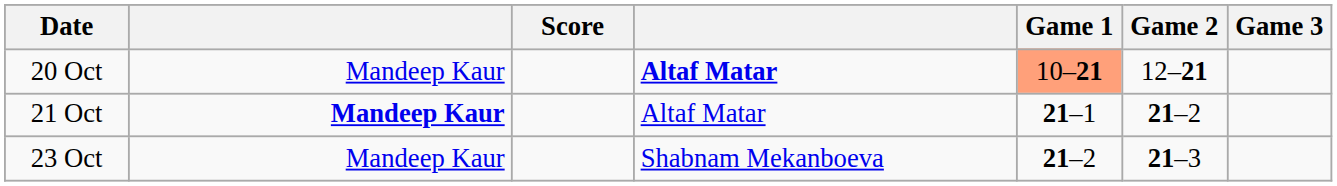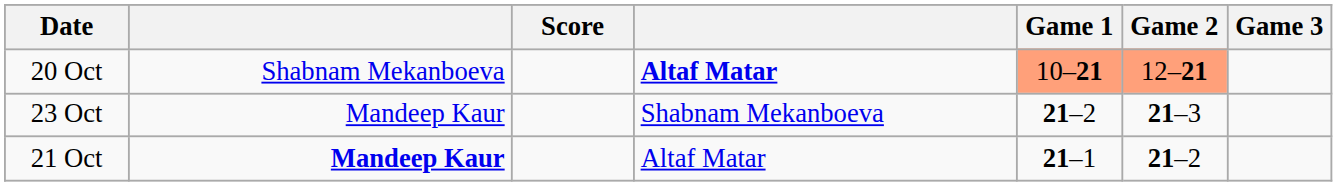 <table class="wikitable" style="text-align:center; font-size:90% ">
 <tr>
 <th width="60">Date</th>
 <th align="right" width="200"></th>
 <th width="60">Score</th>
 <th align="left" width="200"></th>
 <th width="50">Game 1</th>
 <th width="50">Game 2</th>
 <th width="50">Game 3</th>
 </tr>
 <tr>
 <td>20 Oct</td>
-<td align="right"><a href='#'>Mandeep Kaur</a> </td>
+<td align="right"><a href='#'>Shabnam Mekanboeva</a> </td>
 <td align="center"></td>
 <td align="left"><strong> <a href='#'>Altaf Matar</a></strong></td>
 <td style="background: lightsalmon;">10–<strong>21</strong></td>
-<td>12–<strong>21</strong></td>
+<td style="background: lightsalmon;">12–<strong>21</strong></td>
+<td></td>
+</tr>
+<tr>
+<td>23 Oct</td>
+<td align="right"><a href='#'>Mandeep Kaur</a> </td>
+<td align="center"></td>
+<td align="left"> <a href='#'>Shabnam Mekanboeva</a></td>
+<td><strong>21</strong>–2</td>
+<td><strong>21</strong>–3</td>
 <td></td>
 </tr>
 <tr>
 <td>21 Oct</td>
 <td align="right"><strong><a href='#'>Mandeep Kaur</a> </strong></td>
 <td align="center"></td>
 <td align="left"> <a href='#'>Altaf Matar</a></td>
 <td><strong>21</strong>–1</td>
 <td><strong>21</strong>–2</td>
 <td></td>
 </tr>
-<tr>
-<td>23 Oct</td>
-<td align="right"><a href='#'>Mandeep Kaur</a> </td>
-<td align="center"></td>
-<td align="left"> <a href='#'>Shabnam Mekanboeva</a></td>
-<td><strong>21</strong>–2</td>
-<td><strong>21</strong>–3</td>
-<td></td>
-</tr>
 </table>
